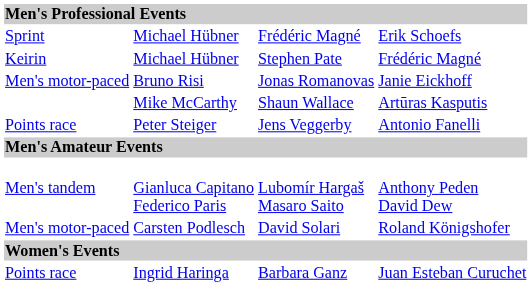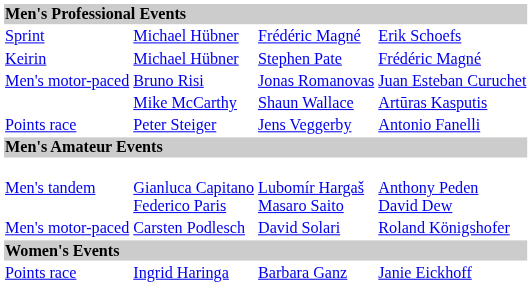 <table>
 <tr bgcolor="#cccccc">
 <td colspan=7><strong>Men's Professional Events</strong></td>
 </tr>
 <tr>
 <td><a href='#'>Sprint</a> <br></td>
 <td><a href='#'>Michael Hübner</a><br></td>
 <td><a href='#'>Frédéric Magné</a><br></td>
 <td><a href='#'>Erik Schoefs</a><br></td>
 </tr>
 <tr>
 <td><a href='#'>Keirin</a><br></td>
 <td><a href='#'>Michael Hübner</a><br></td>
 <td><a href='#'>Stephen Pate</a><br></td>
 <td><a href='#'>Frédéric Magné</a><br></td>
 </tr>
 <tr>
 <td><a href='#'>Men's motor-paced</a><br></td>
 <td><a href='#'>Bruno Risi</a><br></td>
 <td><a href='#'>Jonas Romanovas</a><br></td>
-<td><a href='#'>Janie Eickhoff</a><br></td>
+<td><a href='#'>Juan Esteban Curuchet</a><br></td>
 </tr>
 <tr>
 <td><br></td>
 <td><a href='#'>Mike McCarthy</a><br></td>
 <td><a href='#'>Shaun Wallace</a><br></td>
 <td><a href='#'>Artūras Kasputis</a><br></td>
 </tr>
 <tr>
 <td><a href='#'>Points race</a><br></td>
 <td><a href='#'>Peter Steiger </a><br></td>
 <td><a href='#'>Jens Veggerby</a><br></td>
 <td><a href='#'>Antonio Fanelli</a><br></td>
 </tr>
 <tr bgcolor="#cccccc">
 <td colspan=7><strong>Men's Amateur Events</strong></td>
 </tr>
 <tr>
 <td><a href='#'>Men's tandem</a><br></td>
 <td> <br><a href='#'>Gianluca Capitano</a><br> <a href='#'>Federico Paris</a></td>
 <td> <br><a href='#'>Lubomír Hargaš</a><br> <a href='#'>Masaro Saito</a></td>
 <td> <br><a href='#'>Anthony Peden</a><br> <a href='#'>David Dew</a></td>
 </tr>
 <tr>
 <td><a href='#'>Men's motor-paced</a><br></td>
 <td><a href='#'>Carsten Podlesch</a><br></td>
 <td><a href='#'>David Solari</a><br></td>
 <td><a href='#'>Roland Königshofer</a><br></td>
 </tr>
 <tr bgcolor="#cccccc">
 <td colspan=7><strong>Women's Events</strong></td>
 </tr>
 <tr>
 <td><a href='#'>Points race</a><br></td>
 <td><a href='#'>Ingrid Haringa</a><br></td>
 <td><a href='#'>Barbara Ganz</a><br></td>
-<td><a href='#'>Juan Esteban Curuchet</a><br></td>
+<td><a href='#'>Janie Eickhoff</a><br></td>
 </tr>
 </table>
